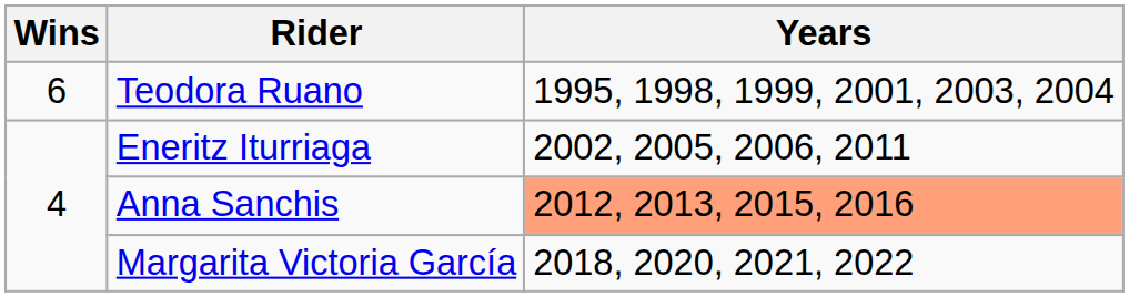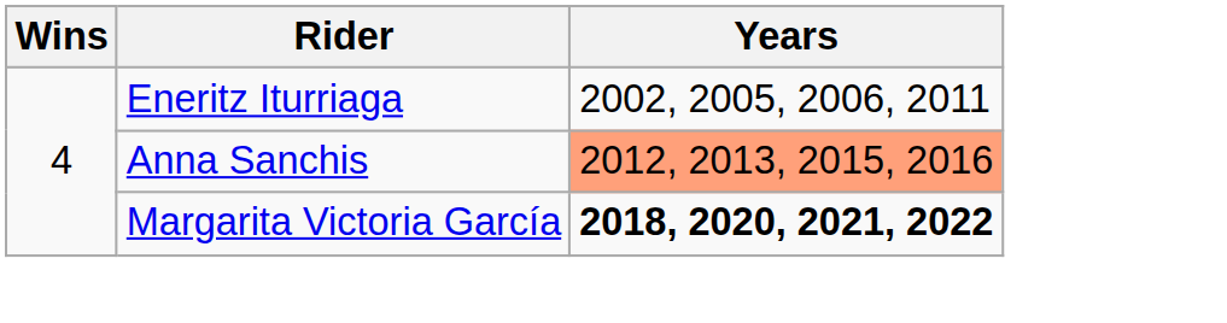 <table class="wikitable">
 <tr>
 <th>Wins</th>
 <th>Rider</th>
 <th>Years</th>
-</tr>
-<tr>
-<td align=center>6</td>
-<td><a href='#'>Teodora Ruano</a></td>
-<td>1995, 1998, 1999, 2001, 2003, 2004</td>
 </tr>
 <tr>
 <td align=center rowspan= 3>4</td>
 <td><a href='#'>Eneritz Iturriaga</a></td>
 <td>2002, 2005, 2006, 2011</td>
 </tr>
 <tr>
 <td><a href='#'>Anna Sanchis</a></td>
 <td style="background: lightsalmon;">2012, 2013, 2015, 2016</td>
 </tr>
 <tr>
 <td><a href='#'>Margarita Victoria García</a></td>
-<td>2018, 2020, 2021, 2022</td>
+<td><strong>2018, 2020, 2021, 2022</strong></td>
 </tr>
 </table>
